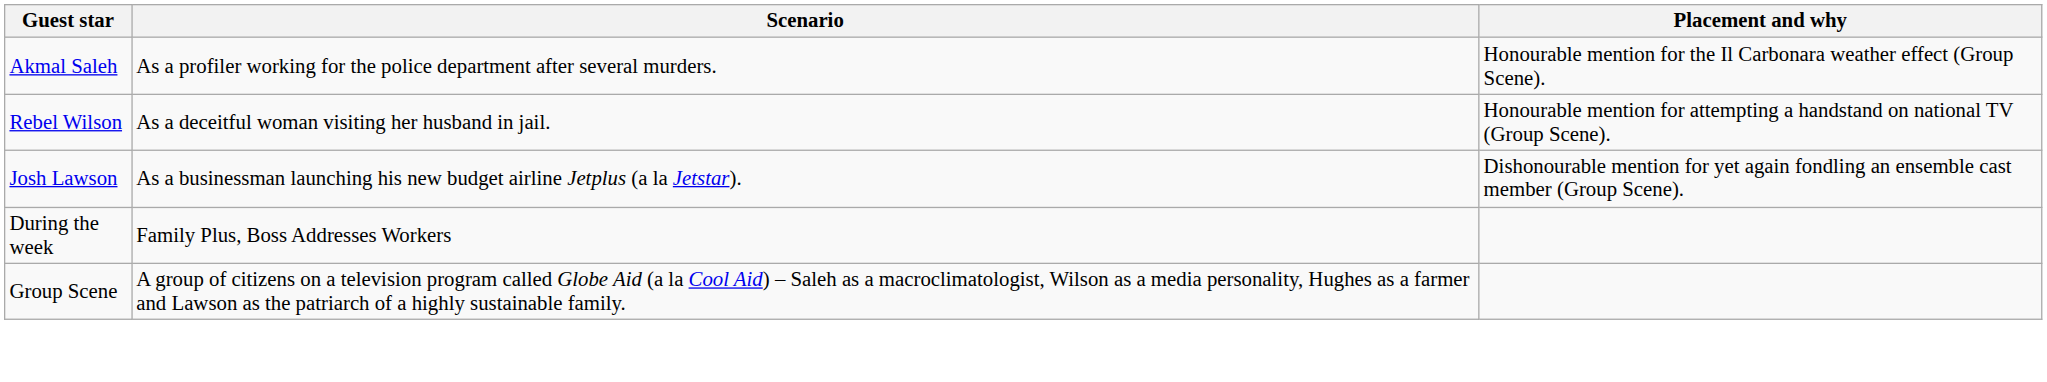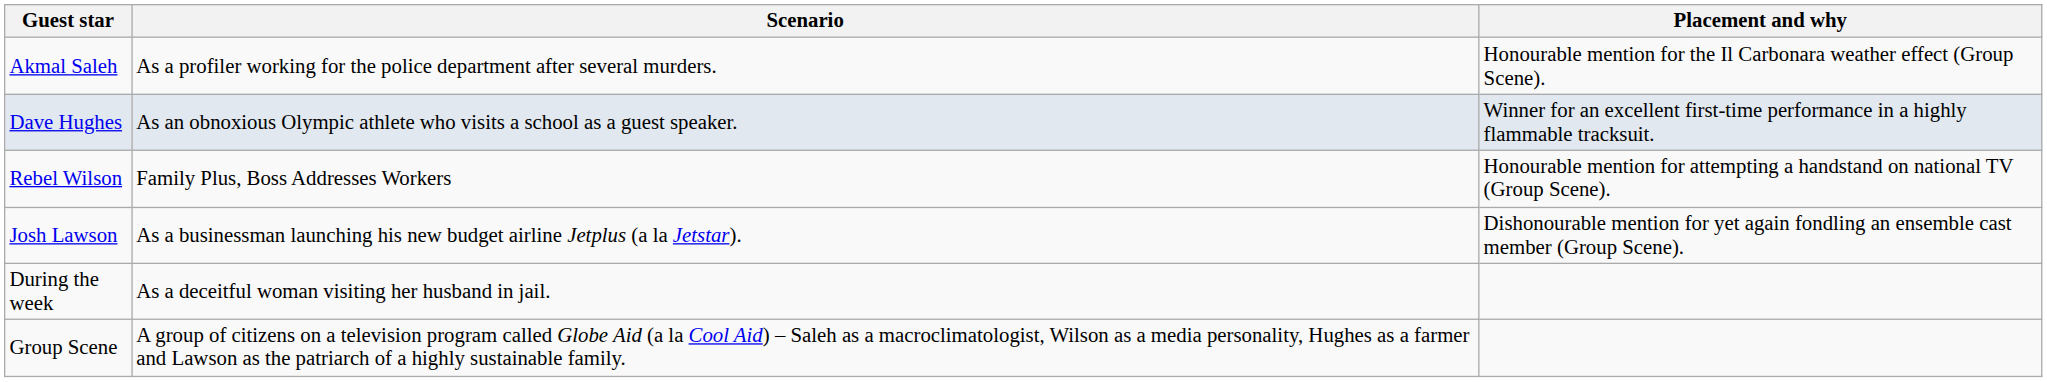 <table class="wikitable">
 <tr>
 <th>Guest star</th>
 <th>Scenario</th>
 <th>Placement and why</th>
 </tr>
 <tr>
 <td><a href='#'>Akmal Saleh</a></td>
 <td>As a profiler working for the police department after several murders.</td>
 <td>Honourable mention for the Il Carbonara weather effect (Group Scene).</td>
 </tr>
+<tr style="background:#E1E8EF;">
+<td><a href='#'>Dave Hughes</a></td>
+<td>As an obnoxious Olympic athlete who visits a school as a guest speaker.</td>
+<td>Winner for an excellent first-time performance in a highly flammable tracksuit.</td>
+</tr>
 <tr>
 <td><a href='#'>Rebel Wilson</a></td>
-<td>As a deceitful woman visiting her husband in jail.</td>
+<td>Family Plus, Boss Addresses Workers</td>
 <td>Honourable mention for attempting a handstand on national TV (Group Scene).</td>
 </tr>
 <tr>
 <td><a href='#'>Josh Lawson</a></td>
 <td>As a businessman launching his new budget airline <em>Jetplus</em> (a la <em><a href='#'>Jetstar</a></em>).</td>
 <td>Dishonourable mention for yet again fondling an ensemble cast member (Group Scene).</td>
 </tr>
 <tr>
 <td>During the week</td>
-<td>Family Plus, Boss Addresses Workers</td>
+<td>As a deceitful woman visiting her husband in jail.</td>
 <td></td>
 </tr>
 <tr>
 <td>Group Scene</td>
 <td>A group of citizens on a television program called <em>Globe Aid</em> (a la <em><a href='#'>Cool Aid</a></em>) – Saleh as a macroclimatologist, Wilson as a media personality, Hughes as a farmer and Lawson as the patriarch of a highly sustainable family.</td>
 <td></td>
 </tr>
 </table>
